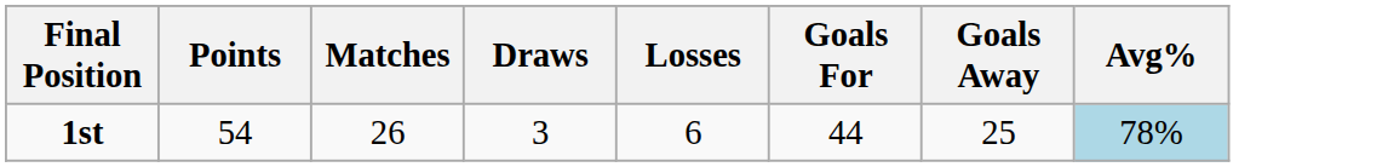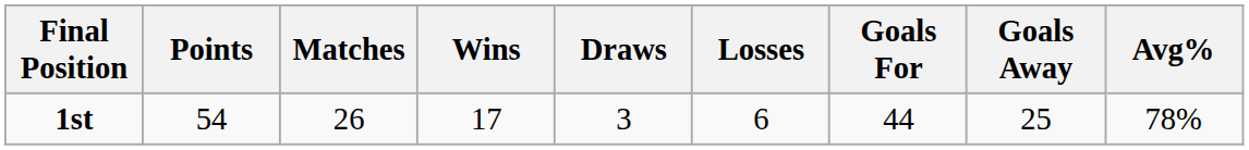 <table class="wikitable" style="font-size: 95%; text-align: center;">
 <tr>
 <th width=60>Final Position</th>
 <th width=60>Points</th>
 <th width=60>Matches</th>
+<th width=60>Wins</th>
 <th width=60>Draws</th>
 <th width=60>Losses</th>
 <th width=60>Goals For</th>
 <th width=60>Goals Away</th>
 <th width=60>Avg%</th>
 </tr>
 <tr>
 <td><strong>1st</strong></td>
 <td>54</td>
 <td>26</td>
+<td>17</td>
 <td>3</td>
 <td>6</td>
 <td>44</td>
 <td>25</td>
-<td style="background: lightblue;">78%</td>
+<td>78%</td>
 </tr>
 </table>
